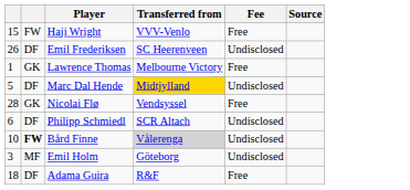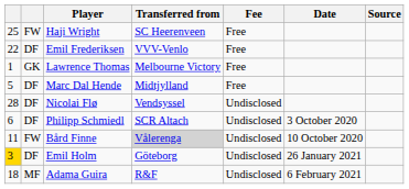 <table class="wikitable plainrowheaders sortable">
 <tr>
 <th></th>
 <th></th>
 <th scope=col>Player</th>
 <th>Transferred from</th>
 <th !scope=col; style="width: 65px;">Fee</th>
+<th scope=col>Date</th>
 <th scope=col>Source</th>
 </tr>
 <tr>
-<td>15</td>
+<td>25</td>
 <td>FW</td>
 <td> <a href='#'>Haji Wright</a></td>
+<td> <a href='#'>SC Heerenveen</a></td>
+<td>Free</td>
+<td></td>
+<td></td>
+</tr>
+<tr>
+<td>22</td>
+<td>DF</td>
+<td> <a href='#'>Emil Frederiksen</a></td>
 <td> <a href='#'>VVV-Venlo</a></td>
 <td>Free</td>
 <td></td>
-</tr>
-<tr>
-<td>26</td>
-<td>DF</td>
-<td> <a href='#'>Emil Frederiksen</a></td>
-<td> <a href='#'>SC Heerenveen</a></td>
-<td>Undisclosed</td>
 <td></td>
 </tr>
 <tr>
 <td>1</td>
 <td>GK</td>
 <td> <a href='#'>Lawrence Thomas</a></td>
 <td> <a href='#'>Melbourne Victory</a></td>
 <td>Free</td>
 <td></td>
+<td></td>
 </tr>
 <tr>
 <td>5</td>
 <td>DF</td>
 <td> <a href='#'>Marc Dal Hende</a></td>
-<td style="background: gold;"> <a href='#'>Midtjylland</a></td>
-<td>Undisclosed</td>
+<td> <a href='#'>Midtjylland</a></td>
+<td>Free</td>
+<td></td>
 <td></td>
 </tr>
 <tr>
 <td>28</td>
-<td>GK</td>
+<td>DF</td>
 <td> <a href='#'>Nicolai Flø</a></td>
 <td> <a href='#'>Vendsyssel</a></td>
-<td>Free</td>
+<td>Undisclosed</td>
+<td></td>
 <td></td>
 </tr>
 <tr>
 <td>6</td>
 <td>DF</td>
 <td> <a href='#'>Philipp Schmiedl</a></td>
 <td> <a href='#'>SCR Altach</a></td>
 <td>Undisclosed</td>
+<td>3 October 2020</td>
 <td></td>
 </tr>
 <tr>
-<td>10</td>
-<td><strong>FW</strong></td>
+<td>11</td>
+<td>FW</td>
 <td> <a href='#'>Bård Finne</a></td>
 <td style="background: lightgrey;"> <a href='#'>Vålerenga</a></td>
 <td>Undisclosed</td>
+<td>10 October 2020</td>
 <td></td>
 </tr>
 <tr>
-<td>3</td>
-<td>MF</td>
+<td style="background: gold;">3</td>
+<td>DF</td>
 <td> <a href='#'>Emil Holm</a></td>
 <td> <a href='#'>Göteborg</a></td>
 <td>Undisclosed</td>
+<td>26 January 2021</td>
 <td></td>
 </tr>
 <tr>
 <td>18</td>
-<td>DF</td>
+<td>MF</td>
 <td> <a href='#'>Adama Guira</a></td>
 <td> <a href='#'>R&F</a></td>
-<td>Free</td>
+<td>Undisclosed</td>
+<td>6 February 2021</td>
 <td></td>
 </tr>
 </table>
